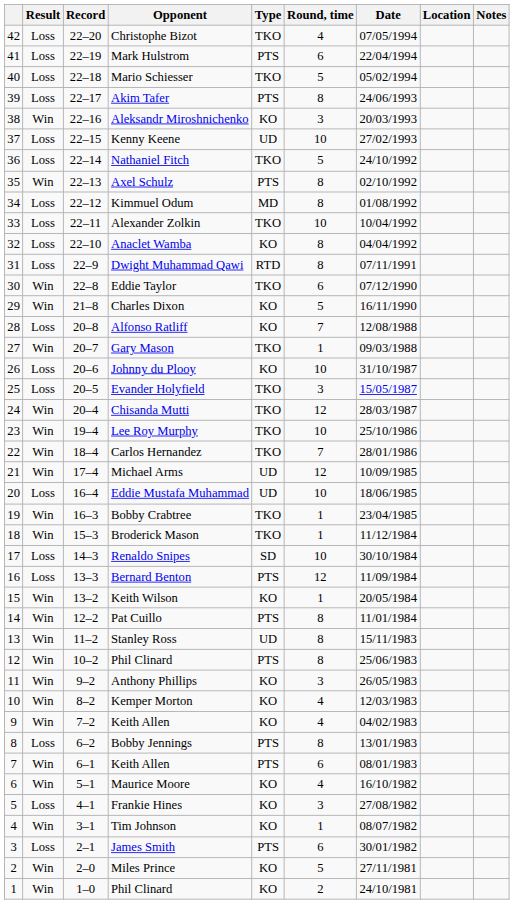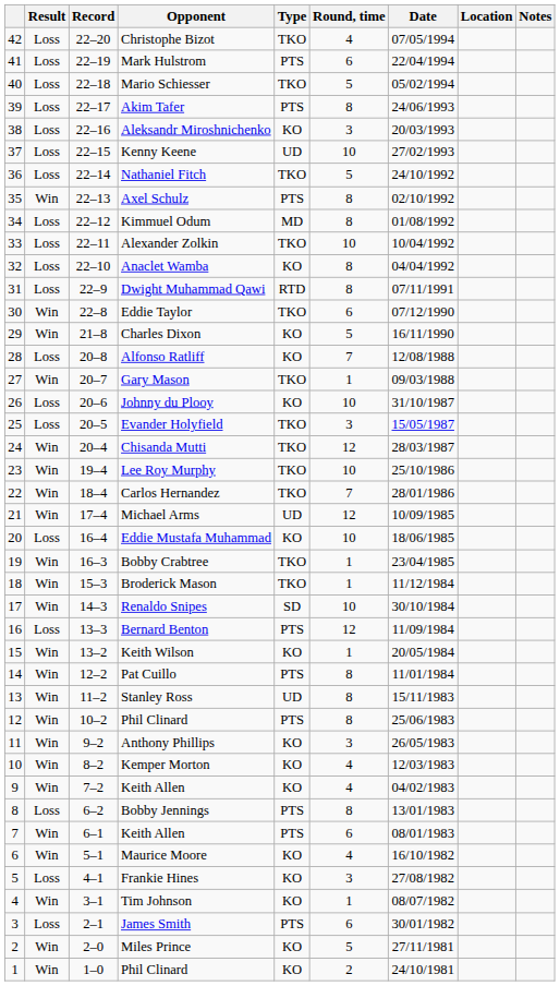 <table class="wikitable" style="text-align:center; font-size:95%">
 <tr>
 <th></th>
 <th>Result</th>
 <th>Record</th>
 <th>Opponent</th>
 <th>Type</th>
 <th>Round, time</th>
 <th>Date</th>
 <th>Location</th>
 <th>Notes</th>
 </tr>
 <tr>
 <td>42</td>
 <td>Loss</td>
 <td>22–20</td>
 <td align=left> Christophe Bizot</td>
 <td>TKO</td>
 <td>4</td>
 <td>07/05/1994</td>
 <td align=left> </td>
 <td align=left></td>
 </tr>
 <tr>
 <td>41</td>
 <td>Loss</td>
 <td>22–19</td>
 <td align=left> Mark Hulstrom</td>
 <td>PTS</td>
 <td>6</td>
 <td>22/04/1994</td>
 <td align=left> </td>
 <td align=left></td>
 </tr>
 <tr>
 <td>40</td>
 <td>Loss</td>
 <td>22–18</td>
 <td align=left> Mario Schiesser</td>
 <td>TKO</td>
 <td>5</td>
 <td>05/02/1994</td>
 <td align=left> </td>
 <td align=left></td>
 </tr>
 <tr>
 <td>39</td>
 <td>Loss</td>
 <td>22–17</td>
 <td align=left> <a href='#'>Akim Tafer</a></td>
 <td>PTS</td>
 <td>8</td>
 <td>24/06/1993</td>
 <td align=left> </td>
 <td align=left></td>
 </tr>
 <tr>
 <td>38</td>
-<td>Win</td>
+<td>Loss</td>
 <td>22–16</td>
 <td align=left> <a href='#'>Aleksandr Miroshnichenko</a></td>
 <td>KO</td>
 <td>3</td>
 <td>20/03/1993</td>
 <td align=left> </td>
 <td align=left></td>
 </tr>
 <tr>
 <td>37</td>
 <td>Loss</td>
 <td>22–15</td>
 <td align=left> Kenny Keene</td>
 <td>UD</td>
 <td>10</td>
 <td>27/02/1993</td>
 <td align=left> </td>
 <td align=left></td>
 </tr>
 <tr>
 <td>36</td>
 <td>Loss</td>
 <td>22–14</td>
 <td align=left> <a href='#'>Nathaniel Fitch</a></td>
 <td>TKO</td>
 <td>5</td>
 <td>24/10/1992</td>
 <td align=left> </td>
 <td align=left></td>
 </tr>
 <tr>
 <td>35</td>
 <td>Win</td>
 <td>22–13</td>
 <td align=left> <a href='#'>Axel Schulz</a></td>
 <td>PTS</td>
 <td>8</td>
 <td>02/10/1992</td>
 <td align=left> </td>
 <td align=left></td>
 </tr>
 <tr>
 <td>34</td>
 <td>Loss</td>
 <td>22–12</td>
 <td align=left> Kimmuel Odum</td>
 <td>MD</td>
 <td>8</td>
 <td>01/08/1992</td>
 <td align=left> </td>
 <td align=left></td>
 </tr>
 <tr>
 <td>33</td>
 <td>Loss</td>
 <td>22–11</td>
 <td align=left> Alexander Zolkin</td>
 <td>TKO</td>
 <td>10</td>
 <td>10/04/1992</td>
 <td align=left> </td>
 <td align=left></td>
 </tr>
 <tr>
 <td>32</td>
 <td>Loss</td>
 <td>22–10</td>
 <td align=left> <a href='#'>Anaclet Wamba</a></td>
 <td>KO</td>
 <td>8</td>
 <td>04/04/1992</td>
 <td align=left> </td>
 <td align=left></td>
 </tr>
 <tr>
 <td>31</td>
 <td>Loss</td>
 <td>22–9</td>
 <td align=left> <a href='#'>Dwight Muhammad Qawi</a></td>
 <td>RTD</td>
 <td>8</td>
 <td>07/11/1991</td>
 <td align=left> </td>
 <td align=left></td>
 </tr>
 <tr>
 <td>30</td>
 <td>Win</td>
 <td>22–8</td>
 <td align=left> Eddie Taylor</td>
 <td>TKO</td>
 <td>6</td>
 <td>07/12/1990</td>
 <td align=left> </td>
 <td align=left></td>
 </tr>
 <tr>
 <td>29</td>
 <td>Win</td>
 <td>21–8</td>
 <td align=left> Charles Dixon</td>
 <td>KO</td>
 <td>5</td>
 <td>16/11/1990</td>
 <td align=left> </td>
 <td align=left></td>
 </tr>
 <tr>
 <td>28</td>
 <td>Loss</td>
 <td>20–8</td>
 <td align=left> <a href='#'>Alfonso Ratliff</a></td>
 <td>KO</td>
 <td>7</td>
 <td>12/08/1988</td>
 <td align=left> </td>
 <td align=left></td>
 </tr>
 <tr>
 <td>27</td>
 <td>Win</td>
 <td>20–7</td>
 <td align=left> <a href='#'>Gary Mason</a></td>
 <td>TKO</td>
 <td>1</td>
 <td>09/03/1988</td>
 <td align=left> </td>
 <td align=left></td>
 </tr>
 <tr>
 <td>26</td>
 <td>Loss</td>
 <td>20–6</td>
 <td align=left> <a href='#'>Johnny du Plooy</a></td>
 <td>KO</td>
 <td>10</td>
 <td>31/10/1987</td>
 <td align=left> </td>
 <td align=left></td>
 </tr>
 <tr>
 <td>25</td>
 <td>Loss</td>
 <td>20–5</td>
 <td align=left> <a href='#'>Evander Holyfield</a></td>
 <td>TKO</td>
 <td>3</td>
 <td><a href='#'>15/05/1987</a></td>
 <td align=left> </td>
 <td align=left></td>
 </tr>
 <tr>
 <td>24</td>
 <td>Win</td>
 <td>20–4</td>
 <td align=left> <a href='#'>Chisanda Mutti</a></td>
 <td>TKO</td>
 <td>12</td>
 <td>28/03/1987</td>
 <td align=left> </td>
 <td align=left></td>
 </tr>
 <tr>
 <td>23</td>
 <td>Win</td>
 <td>19–4</td>
 <td align=left> <a href='#'>Lee Roy Murphy</a></td>
 <td>TKO</td>
 <td>10</td>
 <td>25/10/1986</td>
 <td align=left> </td>
 <td align=left></td>
 </tr>
 <tr>
 <td>22</td>
 <td>Win</td>
 <td>18–4</td>
 <td align=left> Carlos Hernandez</td>
 <td>TKO</td>
 <td>7</td>
 <td>28/01/1986</td>
 <td align=left> </td>
 <td align=left></td>
 </tr>
 <tr>
 <td>21</td>
 <td>Win</td>
 <td>17–4</td>
 <td align=left> Michael Arms</td>
 <td>UD</td>
 <td>12</td>
 <td>10/09/1985</td>
 <td align=left> </td>
 <td align=left></td>
 </tr>
 <tr>
 <td>20</td>
 <td>Loss</td>
 <td>16–4</td>
 <td align=left> <a href='#'>Eddie Mustafa Muhammad</a></td>
-<td>UD</td>
+<td>KO</td>
 <td>10</td>
 <td>18/06/1985</td>
 <td align=left> </td>
 <td align=left></td>
 </tr>
 <tr>
 <td>19</td>
 <td>Win</td>
 <td>16–3</td>
 <td align=left> Bobby Crabtree</td>
 <td>TKO</td>
 <td>1</td>
 <td>23/04/1985</td>
 <td align=left> </td>
 <td align=left></td>
 </tr>
 <tr>
 <td>18</td>
 <td>Win</td>
 <td>15–3</td>
 <td align=left> Broderick Mason</td>
 <td>TKO</td>
 <td>1</td>
 <td>11/12/1984</td>
 <td align=left> </td>
 <td align=left></td>
 </tr>
 <tr>
 <td>17</td>
-<td>Loss</td>
+<td>Win</td>
 <td>14–3</td>
 <td align=left> <a href='#'>Renaldo Snipes</a></td>
 <td>SD</td>
 <td>10</td>
 <td>30/10/1984</td>
 <td align=left> </td>
 <td align=left></td>
 </tr>
 <tr>
 <td>16</td>
 <td>Loss</td>
 <td>13–3</td>
 <td align=left> <a href='#'>Bernard Benton</a></td>
 <td>PTS</td>
 <td>12</td>
 <td>11/09/1984</td>
 <td align=left> </td>
 <td align=left></td>
 </tr>
 <tr>
 <td>15</td>
 <td>Win</td>
 <td>13–2</td>
 <td align=left> Keith Wilson</td>
 <td>KO</td>
 <td>1</td>
 <td>20/05/1984</td>
 <td align=left> </td>
 <td align=left></td>
 </tr>
 <tr>
 <td>14</td>
 <td>Win</td>
 <td>12–2</td>
 <td align=left> Pat Cuillo</td>
 <td>PTS</td>
 <td>8</td>
 <td>11/01/1984</td>
 <td align=left> </td>
 <td align=left></td>
 </tr>
 <tr>
 <td>13</td>
 <td>Win</td>
 <td>11–2</td>
 <td align=left> Stanley Ross</td>
 <td>UD</td>
 <td>8</td>
 <td>15/11/1983</td>
 <td align=left> </td>
 <td align=left></td>
 </tr>
 <tr>
 <td>12</td>
 <td>Win</td>
 <td>10–2</td>
 <td align=left> Phil Clinard</td>
 <td>PTS</td>
 <td>8</td>
 <td>25/06/1983</td>
 <td align=left> </td>
 <td align=left></td>
 </tr>
 <tr>
 <td>11</td>
 <td>Win</td>
 <td>9–2</td>
 <td align=left> Anthony Phillips</td>
 <td>KO</td>
 <td>3</td>
 <td>26/05/1983</td>
 <td align=left> </td>
 <td align=left></td>
 </tr>
 <tr>
 <td>10</td>
 <td>Win</td>
 <td>8–2</td>
 <td align=left> Kemper Morton</td>
 <td>KO</td>
 <td>4</td>
 <td>12/03/1983</td>
 <td align=left> </td>
 <td align=left></td>
 </tr>
 <tr>
 <td>9</td>
 <td>Win</td>
 <td>7–2</td>
 <td align=left> Keith Allen</td>
 <td>KO</td>
 <td>4</td>
 <td>04/02/1983</td>
 <td align=left> </td>
 <td align=left></td>
 </tr>
 <tr>
 <td>8</td>
 <td>Loss</td>
 <td>6–2</td>
 <td align=left> Bobby Jennings</td>
 <td>PTS</td>
 <td>8</td>
 <td>13/01/1983</td>
 <td align=left> </td>
 <td align=left></td>
 </tr>
 <tr>
 <td>7</td>
 <td>Win</td>
 <td>6–1</td>
 <td align=left> Keith Allen</td>
 <td>PTS</td>
 <td>6</td>
 <td>08/01/1983</td>
 <td align=left> </td>
 <td align=left></td>
 </tr>
 <tr>
 <td>6</td>
 <td>Win</td>
 <td>5–1</td>
 <td align=left> Maurice Moore</td>
 <td>KO</td>
 <td>4</td>
 <td>16/10/1982</td>
 <td align=left> </td>
 <td align=left></td>
 </tr>
 <tr>
 <td>5</td>
 <td>Loss</td>
 <td>4–1</td>
 <td align=left> Frankie Hines</td>
 <td>KO</td>
 <td>3</td>
 <td>27/08/1982</td>
 <td align=left> </td>
 <td align=left></td>
 </tr>
 <tr>
 <td>4</td>
 <td>Win</td>
 <td>3–1</td>
 <td align=left> Tim Johnson</td>
 <td>KO</td>
 <td>1</td>
 <td>08/07/1982</td>
 <td align=left> </td>
 <td align=left></td>
 </tr>
 <tr>
 <td>3</td>
 <td>Loss</td>
 <td>2–1</td>
 <td align=left> <a href='#'>James Smith</a></td>
 <td>PTS</td>
 <td>6</td>
 <td>30/01/1982</td>
 <td align=left> </td>
 <td align=left></td>
 </tr>
 <tr>
 <td>2</td>
 <td>Win</td>
 <td>2–0</td>
 <td align=left> Miles Prince</td>
 <td>KO</td>
 <td>5</td>
 <td>27/11/1981</td>
 <td align=left> </td>
 <td align=left></td>
 </tr>
 <tr>
 <td>1</td>
 <td>Win</td>
 <td>1–0</td>
 <td align=left> Phil Clinard</td>
 <td>KO</td>
 <td>2</td>
 <td>24/10/1981</td>
 <td align=left> </td>
 <td align=left></td>
 </tr>
 </table>
